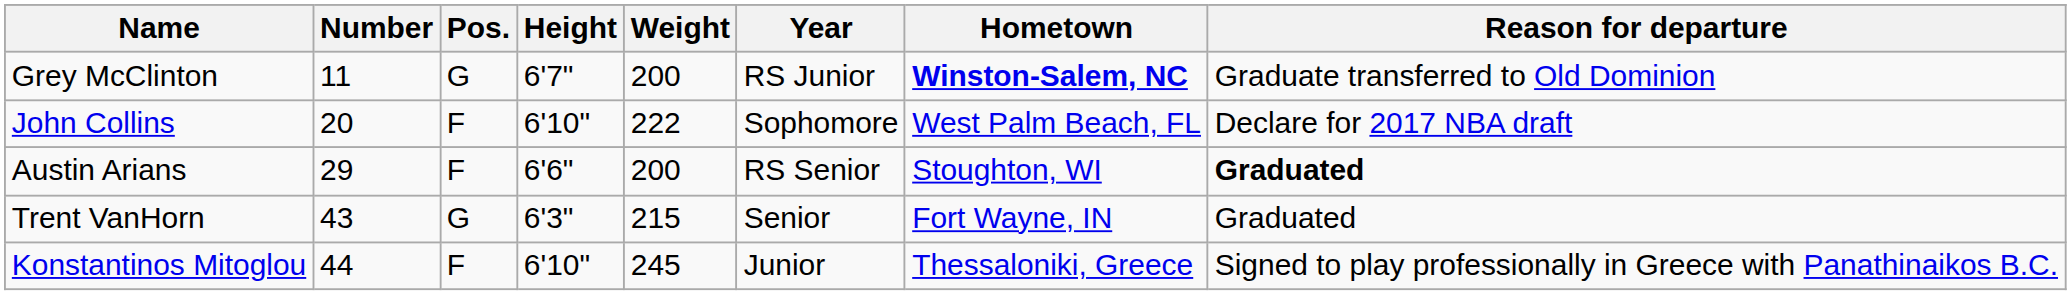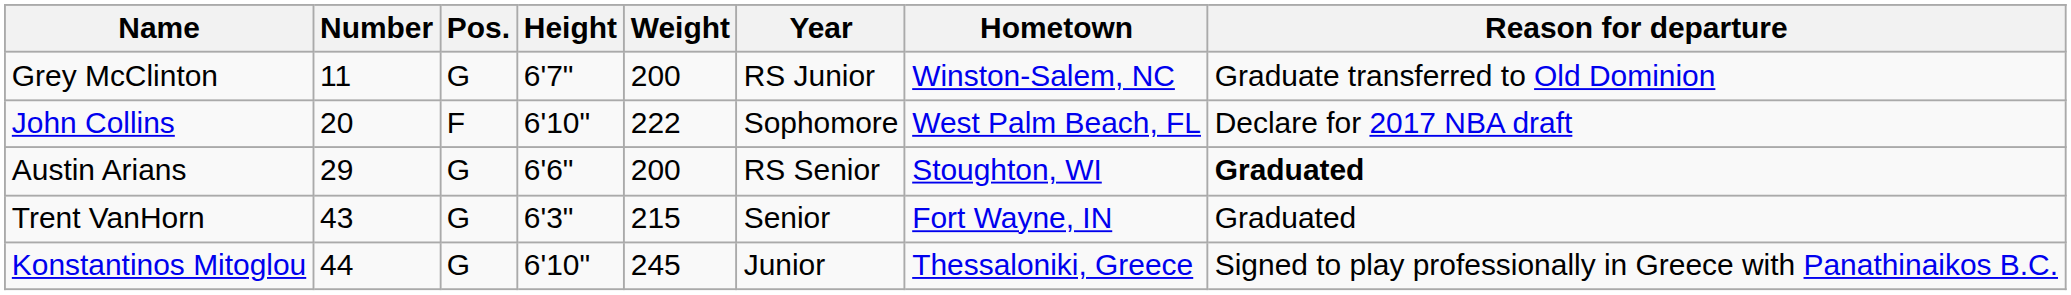 <table class="wikitable sortable" border="1">
 <tr>
 <th>Name</th>
 <th>Number</th>
 <th>Pos.</th>
 <th>Height</th>
 <th>Weight</th>
 <th>Year</th>
 <th>Hometown</th>
 <th class="unsortable">Reason for departure</th>
 </tr>
 <tr>
 <td>Grey McClinton</td>
 <td>11</td>
 <td>G</td>
 <td>6'7"</td>
 <td>200</td>
 <td>RS Junior</td>
-<td><strong><a href='#'>Winston-Salem, NC</a></strong></td>
+<td><a href='#'>Winston-Salem, NC</a></td>
 <td>Graduate transferred to <a href='#'>Old Dominion</a></td>
 </tr>
 <tr>
 <td><a href='#'>John Collins</a></td>
 <td>20</td>
 <td>F</td>
 <td>6'10"</td>
 <td>222</td>
 <td>Sophomore</td>
 <td><a href='#'>West Palm Beach, FL</a></td>
 <td>Declare for <a href='#'>2017 NBA draft</a></td>
 </tr>
 <tr>
 <td>Austin Arians</td>
 <td>29</td>
-<td>F</td>
+<td>G</td>
 <td>6'6"</td>
 <td>200</td>
 <td>RS Senior</td>
 <td><a href='#'>Stoughton, WI</a></td>
 <td><strong>Graduated</strong></td>
 </tr>
 <tr>
 <td>Trent VanHorn</td>
 <td>43</td>
 <td>G</td>
 <td>6'3"</td>
 <td>215</td>
 <td>Senior</td>
 <td><a href='#'>Fort Wayne, IN</a></td>
 <td>Graduated</td>
 </tr>
 <tr>
 <td><a href='#'>Konstantinos Mitoglou</a></td>
 <td>44</td>
-<td>F</td>
+<td>G</td>
 <td>6'10"</td>
 <td>245</td>
 <td>Junior</td>
 <td><a href='#'>Thessaloniki, Greece</a></td>
 <td>Signed to play professionally in Greece with <a href='#'>Panathinaikos B.C.</a></td>
 </tr>
 </table>
